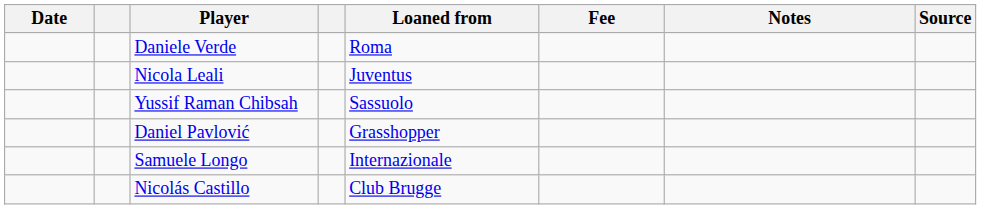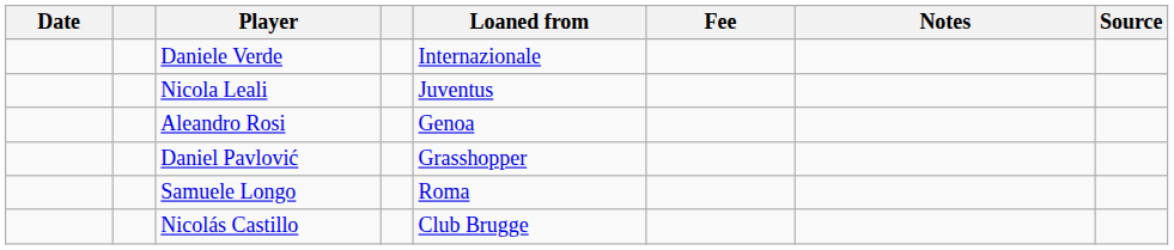 <table class="wikitable sortable">
 <tr>
 <th style="width:80px;">Date</th>
 <th style="width:30px;"></th>
 <th style="width:180px;">Player</th>
 <th style="width:20px;"></th>
 <th style="width:180px;">Loaned from</th>
 <th style="width:120px;" class="unsortable">Fee</th>
 <th style="width:250px;" class="unsortable">Notes</th>
 <th style="width:20px;">Source</th>
 </tr>
 <tr>
 <td></td>
 <td align=center></td>
 <td> <a href='#'>Daniele Verde</a></td>
 <td align=center></td>
-<td> <a href='#'>Roma</a></td>
+<td> <a href='#'>Internazionale</a></td>
 <td align=center></td>
 <td align=center></td>
 <td></td>
 </tr>
 <tr>
 <td></td>
 <td align=center></td>
 <td> <a href='#'>Nicola Leali</a></td>
 <td align=center></td>
 <td> <a href='#'>Juventus</a></td>
 <td align=center></td>
 <td align=center></td>
 <td></td>
 </tr>
 <tr>
 <td></td>
 <td align=center></td>
-<td> <a href='#'>Yussif Raman Chibsah</a></td>
+<td> <a href='#'>Aleandro Rosi</a></td>
 <td align=center></td>
-<td> <a href='#'>Sassuolo</a></td>
+<td> <a href='#'>Genoa</a></td>
 <td align=center></td>
 <td align=center></td>
 <td></td>
 </tr>
 <tr>
 <td></td>
 <td align=center></td>
 <td> <a href='#'>Daniel Pavlović</a></td>
 <td align=center></td>
 <td> <a href='#'>Grasshopper</a></td>
 <td align=center></td>
 <td align=center></td>
 <td></td>
 </tr>
 <tr>
 <td></td>
 <td align=center></td>
 <td> <a href='#'>Samuele Longo</a></td>
 <td align=center></td>
-<td> <a href='#'>Internazionale</a></td>
+<td> <a href='#'>Roma</a></td>
 <td align=center></td>
 <td align=center></td>
 <td></td>
 </tr>
 <tr>
 <td></td>
 <td align=center></td>
 <td> <a href='#'>Nicolás Castillo</a></td>
 <td align=center></td>
 <td> <a href='#'>Club Brugge</a></td>
 <td align=center></td>
 <td align=center></td>
 <td></td>
 </tr>
 </table>
